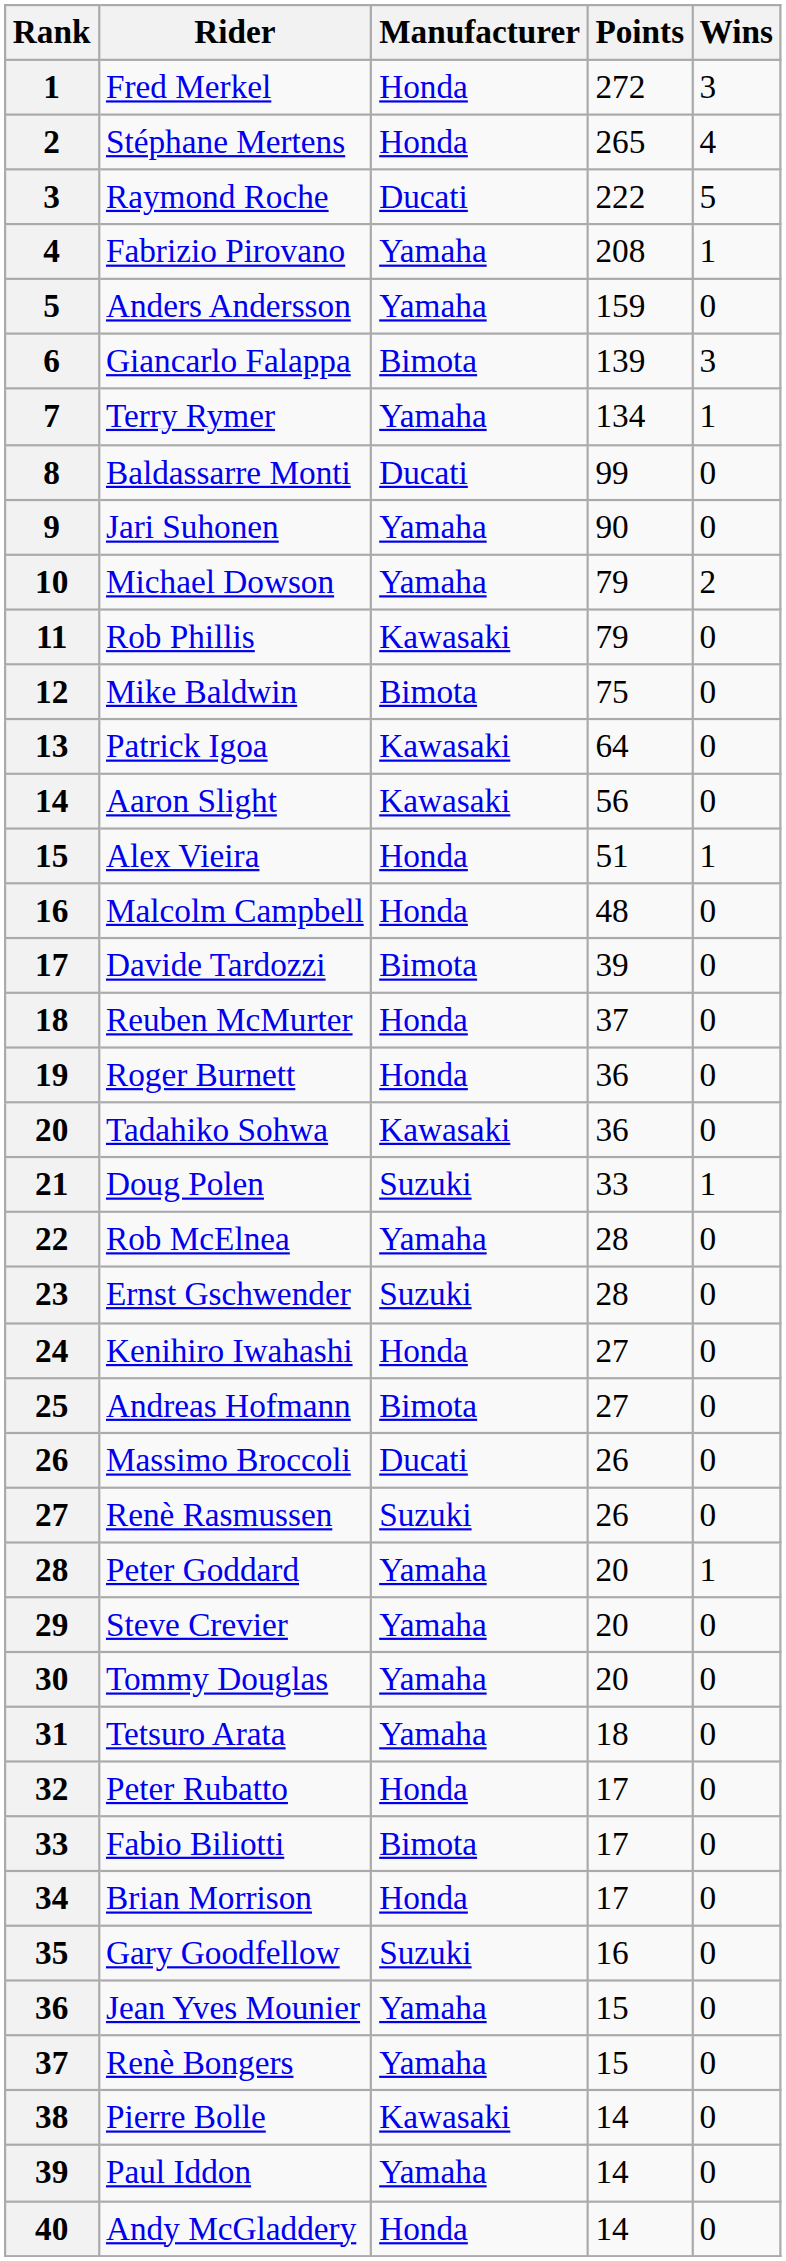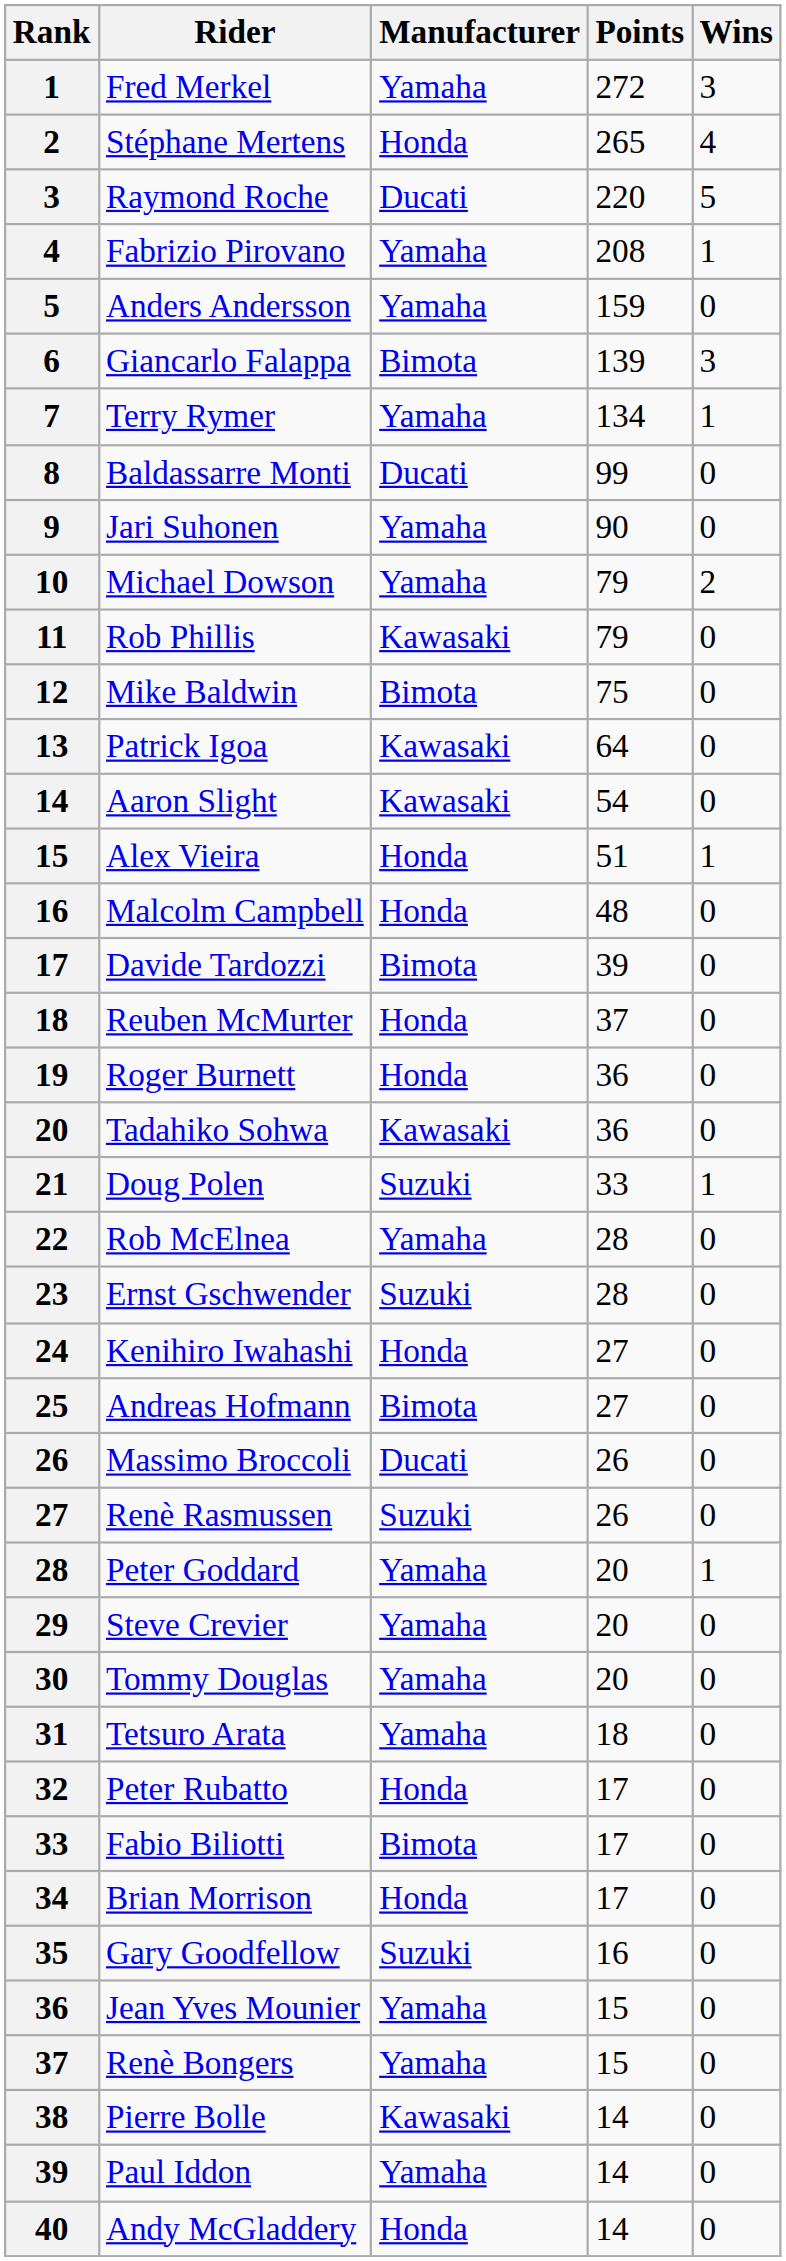 <table class="wikitable" style="font-size: 95%;">
 <tr>
 <th>Rank</th>
 <th>Rider</th>
 <th>Manufacturer</th>
 <th>Points</th>
 <th>Wins</th>
 </tr>
 <tr>
 <th>1</th>
 <td> <a href='#'>Fred Merkel</a></td>
-<td> <a href='#'>Honda</a></td>
+<td> <a href='#'>Yamaha</a></td>
 <td>272</td>
 <td>3</td>
 </tr>
 <tr>
 <th>2</th>
 <td> <a href='#'>Stéphane Mertens</a></td>
 <td> <a href='#'>Honda</a></td>
 <td>265</td>
 <td>4</td>
 </tr>
 <tr>
 <th>3</th>
 <td> <a href='#'>Raymond Roche</a></td>
 <td> <a href='#'>Ducati</a></td>
-<td>222</td>
+<td>220</td>
 <td>5</td>
 </tr>
 <tr>
 <th>4</th>
 <td> <a href='#'>Fabrizio Pirovano</a></td>
 <td> <a href='#'>Yamaha</a></td>
 <td>208</td>
 <td>1</td>
 </tr>
 <tr>
 <th>5</th>
 <td> <a href='#'>Anders Andersson</a></td>
 <td> <a href='#'>Yamaha</a></td>
 <td>159</td>
 <td>0</td>
 </tr>
 <tr>
 <th>6</th>
 <td> <a href='#'>Giancarlo Falappa</a></td>
 <td> <a href='#'>Bimota</a></td>
 <td>139</td>
 <td>3</td>
 </tr>
 <tr>
 <th>7</th>
 <td> <a href='#'>Terry Rymer</a></td>
 <td> <a href='#'>Yamaha</a></td>
 <td>134</td>
 <td>1</td>
 </tr>
 <tr>
 <th>8</th>
 <td> <a href='#'>Baldassarre Monti</a></td>
 <td> <a href='#'>Ducati</a></td>
 <td>99</td>
 <td>0</td>
 </tr>
 <tr>
 <th>9</th>
 <td> <a href='#'>Jari Suhonen</a></td>
 <td> <a href='#'>Yamaha</a></td>
 <td>90</td>
 <td>0</td>
 </tr>
 <tr>
 <th>10</th>
 <td> <a href='#'>Michael Dowson</a></td>
 <td> <a href='#'>Yamaha</a></td>
 <td>79</td>
 <td>2</td>
 </tr>
 <tr>
 <th>11</th>
 <td> <a href='#'>Rob Phillis</a></td>
 <td> <a href='#'>Kawasaki</a></td>
 <td>79</td>
 <td>0</td>
 </tr>
 <tr>
 <th>12</th>
 <td> <a href='#'>Mike Baldwin</a></td>
 <td> <a href='#'>Bimota</a></td>
 <td>75</td>
 <td>0</td>
 </tr>
 <tr>
 <th>13</th>
 <td> <a href='#'>Patrick Igoa</a></td>
 <td> <a href='#'>Kawasaki</a></td>
 <td>64</td>
 <td>0</td>
 </tr>
 <tr>
 <th>14</th>
 <td> <a href='#'>Aaron Slight</a></td>
 <td> <a href='#'>Kawasaki</a></td>
-<td>56</td>
+<td>54</td>
 <td>0</td>
 </tr>
 <tr>
 <th>15</th>
 <td> <a href='#'>Alex Vieira</a></td>
 <td> <a href='#'>Honda</a></td>
 <td>51</td>
 <td>1</td>
 </tr>
 <tr>
 <th>16</th>
 <td> <a href='#'>Malcolm Campbell</a></td>
 <td> <a href='#'>Honda</a></td>
 <td>48</td>
 <td>0</td>
 </tr>
 <tr>
 <th>17</th>
 <td> <a href='#'>Davide Tardozzi</a></td>
 <td> <a href='#'>Bimota</a></td>
 <td>39</td>
 <td>0</td>
 </tr>
 <tr>
 <th>18</th>
 <td> <a href='#'>Reuben McMurter</a></td>
 <td> <a href='#'>Honda</a></td>
 <td>37</td>
 <td>0</td>
 </tr>
 <tr>
 <th>19</th>
 <td> <a href='#'>Roger Burnett</a></td>
 <td> <a href='#'>Honda</a></td>
 <td>36</td>
 <td>0</td>
 </tr>
 <tr>
 <th>20</th>
 <td> <a href='#'>Tadahiko Sohwa</a></td>
 <td> <a href='#'>Kawasaki</a></td>
 <td>36</td>
 <td>0</td>
 </tr>
 <tr>
 <th>21</th>
 <td> <a href='#'>Doug Polen</a></td>
 <td> <a href='#'>Suzuki</a></td>
 <td>33</td>
 <td>1</td>
 </tr>
 <tr>
 <th>22</th>
 <td> <a href='#'>Rob McElnea</a></td>
 <td> <a href='#'>Yamaha</a></td>
 <td>28</td>
 <td>0</td>
 </tr>
 <tr>
 <th>23</th>
 <td> <a href='#'>Ernst Gschwender</a></td>
 <td> <a href='#'>Suzuki</a></td>
 <td>28</td>
 <td>0</td>
 </tr>
 <tr>
 <th>24</th>
 <td> <a href='#'>Kenihiro Iwahashi</a></td>
 <td> <a href='#'>Honda</a></td>
 <td>27</td>
 <td>0</td>
 </tr>
 <tr>
 <th>25</th>
 <td> <a href='#'>Andreas Hofmann</a></td>
 <td> <a href='#'>Bimota</a></td>
 <td>27</td>
 <td>0</td>
 </tr>
 <tr>
 <th>26</th>
 <td> <a href='#'>Massimo Broccoli</a></td>
 <td> <a href='#'>Ducati</a></td>
 <td>26</td>
 <td>0</td>
 </tr>
 <tr>
 <th>27</th>
 <td> <a href='#'>Renè Rasmussen</a></td>
 <td> <a href='#'>Suzuki</a></td>
 <td>26</td>
 <td>0</td>
 </tr>
 <tr>
 <th>28</th>
 <td> <a href='#'>Peter Goddard</a></td>
 <td> <a href='#'>Yamaha</a></td>
 <td>20</td>
 <td>1</td>
 </tr>
 <tr>
 <th>29</th>
 <td> <a href='#'>Steve Crevier</a></td>
 <td> <a href='#'>Yamaha</a></td>
 <td>20</td>
 <td>0</td>
 </tr>
 <tr>
 <th>30</th>
 <td> <a href='#'>Tommy Douglas</a></td>
 <td> <a href='#'>Yamaha</a></td>
 <td>20</td>
 <td>0</td>
 </tr>
 <tr>
 <th>31</th>
 <td> <a href='#'>Tetsuro Arata</a></td>
 <td> <a href='#'>Yamaha</a></td>
 <td>18</td>
 <td>0</td>
 </tr>
 <tr>
 <th>32</th>
 <td> <a href='#'>Peter Rubatto</a></td>
 <td> <a href='#'>Honda</a></td>
 <td>17</td>
 <td>0</td>
 </tr>
 <tr>
 <th>33</th>
 <td> <a href='#'>Fabio Biliotti</a></td>
 <td> <a href='#'>Bimota</a></td>
 <td>17</td>
 <td>0</td>
 </tr>
 <tr>
 <th>34</th>
 <td> <a href='#'>Brian Morrison</a></td>
 <td> <a href='#'>Honda</a></td>
 <td>17</td>
 <td>0</td>
 </tr>
 <tr>
 <th>35</th>
 <td> <a href='#'>Gary Goodfellow</a></td>
 <td> <a href='#'>Suzuki</a></td>
 <td>16</td>
 <td>0</td>
 </tr>
 <tr>
 <th>36</th>
 <td> <a href='#'>Jean Yves Mounier</a></td>
 <td> <a href='#'>Yamaha</a></td>
 <td>15</td>
 <td>0</td>
 </tr>
 <tr>
 <th>37</th>
 <td> <a href='#'>Renè Bongers</a></td>
 <td> <a href='#'>Yamaha</a></td>
 <td>15</td>
 <td>0</td>
 </tr>
 <tr>
 <th>38</th>
 <td> <a href='#'>Pierre Bolle</a></td>
 <td> <a href='#'>Kawasaki</a></td>
 <td>14</td>
 <td>0</td>
 </tr>
 <tr>
 <th>39</th>
 <td> <a href='#'>Paul Iddon</a></td>
 <td> <a href='#'>Yamaha</a></td>
 <td>14</td>
 <td>0</td>
 </tr>
 <tr>
 <th>40</th>
 <td> <a href='#'>Andy McGladdery</a></td>
 <td> <a href='#'>Honda</a></td>
 <td>14</td>
 <td>0</td>
 </tr>
 <tr>
 </tr>
 </table>
